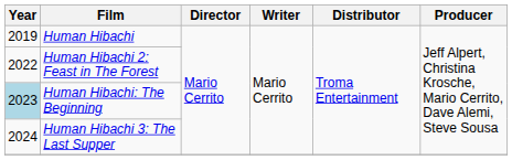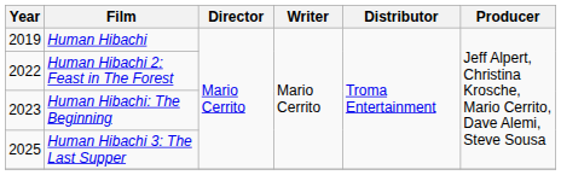 <table class="wikitable sortable">
 <tr>
 <th>Year</th>
 <th>Film</th>
 <th>Director</th>
 <th>Writer</th>
 <th>Distributor</th>
 <th>Producer</th>
 </tr>
 <tr>
 <td>2019</td>
 <td><em><a href='#'>Human Hibachi</a></em></td>
 <td rowspan="4"><a href='#'>Mario Cerrito</a></td>
 <td rowspan="4">Mario Cerrito</td>
 <td rowspan="4"><a href='#'>Troma Entertainment</a></td>
 <td rowspan="4">Jeff Alpert,<br>Christina Krosche,<br>Mario Cerrito,<br>Dave Alemi,<br>Steve Sousa</td>
 </tr>
 <tr>
 <td>2022</td>
 <td><em><a href='#'>Human Hibachi 2: Feast in The Forest</a></em></td>
 </tr>
 <tr>
-<td style="background: lightblue;">2023</td>
+<td>2023</td>
 <td><em><a href='#'>Human Hibachi: The Beginning</a></em></td>
 </tr>
 <tr>
-<td>2024</td>
+<td>2025</td>
 <td><em><a href='#'>Human Hibachi 3: The Last Supper</a></em></td>
 </tr>
 <tr>
 </tr>
 </table>
